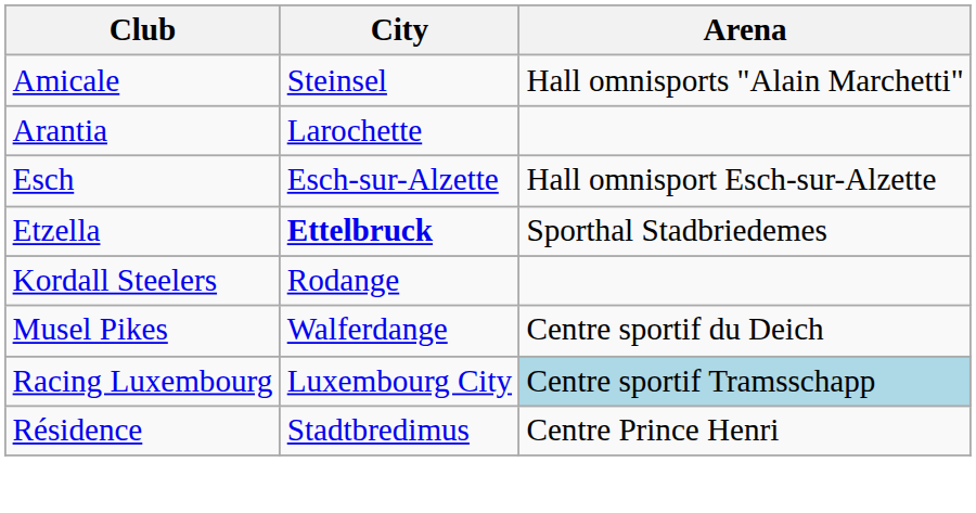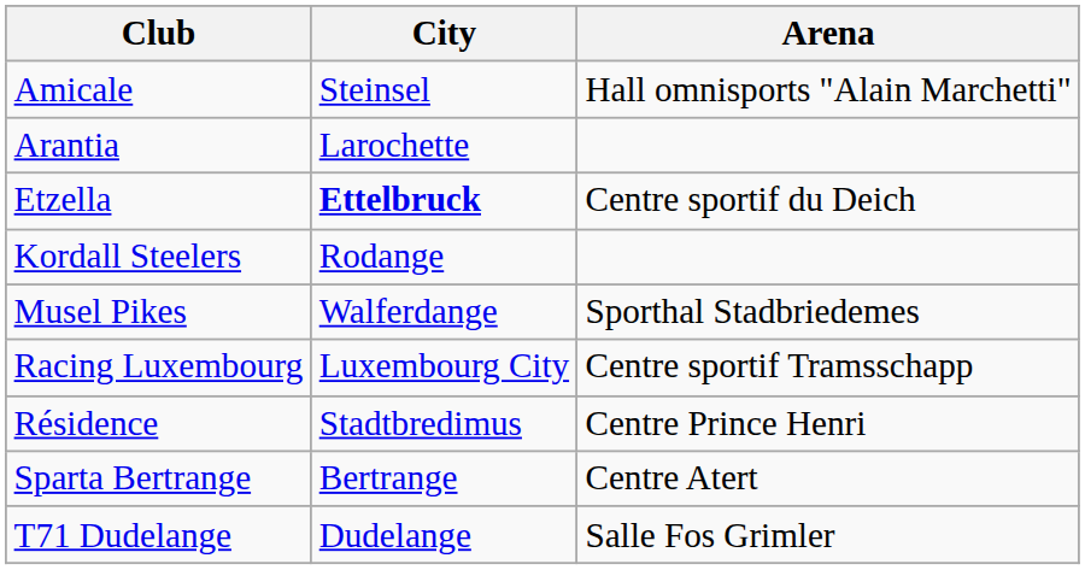 <table class="wikitable sortable">
 <tr>
 <th>Club</th>
 <th>City</th>
 <th>Arena</th>
 </tr>
 <tr>
 <td><a href='#'>Amicale</a></td>
 <td><a href='#'>Steinsel</a></td>
 <td>Hall omnisports "Alain Marchetti"</td>
 </tr>
 <tr>
 <td><a href='#'>Arantia</a></td>
 <td><a href='#'>Larochette</a></td>
 <td></td>
 </tr>
 <tr>
-<td><a href='#'>Esch</a></td>
-<td><a href='#'>Esch-sur-Alzette</a></td>
-<td>Hall omnisport Esch-sur-Alzette</td>
-</tr>
-<tr>
 <td><a href='#'>Etzella</a></td>
 <td><strong><a href='#'>Ettelbruck</a></strong></td>
-<td>Sporthal Stadbriedemes</td>
+<td>Centre sportif du Deich</td>
 </tr>
 <tr>
 <td><a href='#'>Kordall Steelers</a></td>
 <td><a href='#'>Rodange</a></td>
 <td></td>
 </tr>
 <tr>
 <td><a href='#'>Musel Pikes</a></td>
 <td><a href='#'>Walferdange</a></td>
-<td>Centre sportif du Deich</td>
+<td>Sporthal Stadbriedemes</td>
 </tr>
 <tr>
 <td><a href='#'>Racing Luxembourg</a></td>
 <td><a href='#'>Luxembourg City</a></td>
-<td style="background: lightblue;">Centre sportif Tramsschapp</td>
+<td>Centre sportif Tramsschapp</td>
 </tr>
 <tr>
 <td><a href='#'>Résidence</a></td>
 <td><a href='#'>Stadtbredimus</a></td>
 <td>Centre Prince Henri</td>
 </tr>
+<tr>
+<td><a href='#'>Sparta Bertrange</a></td>
+<td><a href='#'>Bertrange</a></td>
+<td>Centre Atert</td>
+</tr>
+<tr>
+<td><a href='#'>T71 Dudelange</a></td>
+<td><a href='#'>Dudelange</a></td>
+<td>Salle Fos Grimler</td>
+</tr>
 </table>
